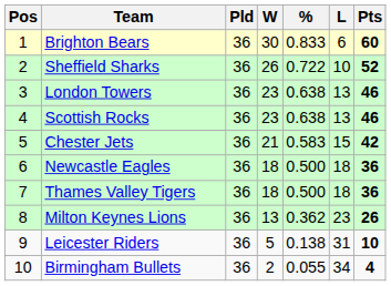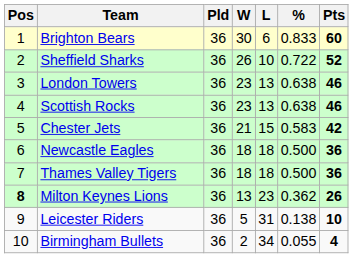 <table class="wikitable" style="text-align: center;">
 <tr>
 <th>Pos</th>
 <th scope="col" style="width: 180px;">Team</th>
 <th>Pld</th>
 <th>W</th>
+<th>L</th>
 <th>%</th>
-<th>L</th>
 <th>Pts</th>
 </tr>
 <tr style="background: #ffffcc;">
 <td>1</td>
 <td style="text-align:left;"><a href='#'>Brighton Bears</a></td>
 <td>36</td>
 <td>30</td>
+<td>6</td>
 <td>0.833</td>
-<td>6</td>
 <td><strong>60</strong></td>
 </tr>
 <tr style="background: #ccffcc;">
 <td>2</td>
 <td style="text-align:left;"><a href='#'>Sheffield Sharks</a></td>
 <td>36</td>
 <td>26</td>
+<td>10</td>
 <td>0.722</td>
-<td>10</td>
 <td><strong>52</strong></td>
 </tr>
 <tr style="background: #ccffcc;">
 <td>3</td>
 <td style="text-align:left;"><a href='#'>London Towers</a></td>
 <td>36</td>
 <td>23</td>
+<td>13</td>
 <td>0.638</td>
-<td>13</td>
 <td><strong>46</strong></td>
 </tr>
 <tr style="background: #ccffcc;">
 <td>4</td>
 <td style="text-align:left;"><a href='#'>Scottish Rocks</a></td>
 <td>36</td>
 <td>23</td>
+<td>13</td>
 <td>0.638</td>
-<td>13</td>
 <td><strong>46</strong></td>
 </tr>
 <tr style="background: #ccffcc;">
 <td>5</td>
 <td style="text-align:left;"><a href='#'>Chester Jets</a></td>
 <td>36</td>
 <td>21</td>
+<td>15</td>
 <td>0.583</td>
-<td>15</td>
 <td><strong>42</strong></td>
 </tr>
 <tr style="background: #ccffcc;">
 <td>6</td>
 <td style="text-align:left;"><a href='#'>Newcastle Eagles</a></td>
 <td>36</td>
 <td>18</td>
+<td>18</td>
 <td>0.500</td>
-<td>18</td>
 <td><strong>36</strong></td>
 </tr>
 <tr style="background: #ccffcc;">
 <td>7</td>
 <td style="text-align:left;"><a href='#'>Thames Valley Tigers</a></td>
 <td>36</td>
 <td>18</td>
+<td>18</td>
 <td>0.500</td>
-<td>18</td>
 <td><strong>36</strong></td>
 </tr>
 <tr style="background: #ccffcc;">
-<td>8</td>
+<td><strong>8</strong></td>
 <td style="text-align:left;"><a href='#'>Milton Keynes Lions</a></td>
 <td>36</td>
 <td>13</td>
+<td>23</td>
 <td>0.362</td>
-<td>23</td>
 <td><strong>26</strong></td>
 </tr>
 <tr>
 <td>9</td>
 <td style="text-align:left;"><a href='#'>Leicester Riders</a></td>
 <td>36</td>
 <td>5</td>
+<td>31</td>
 <td>0.138</td>
-<td>31</td>
 <td><strong>10</strong></td>
 </tr>
 <tr>
 <td>10</td>
 <td style="text-align:left;"><a href='#'>Birmingham Bullets</a></td>
 <td>36</td>
 <td>2</td>
+<td>34</td>
 <td>0.055</td>
-<td>34</td>
 <td><strong>4</strong></td>
 </tr>
 </table>
